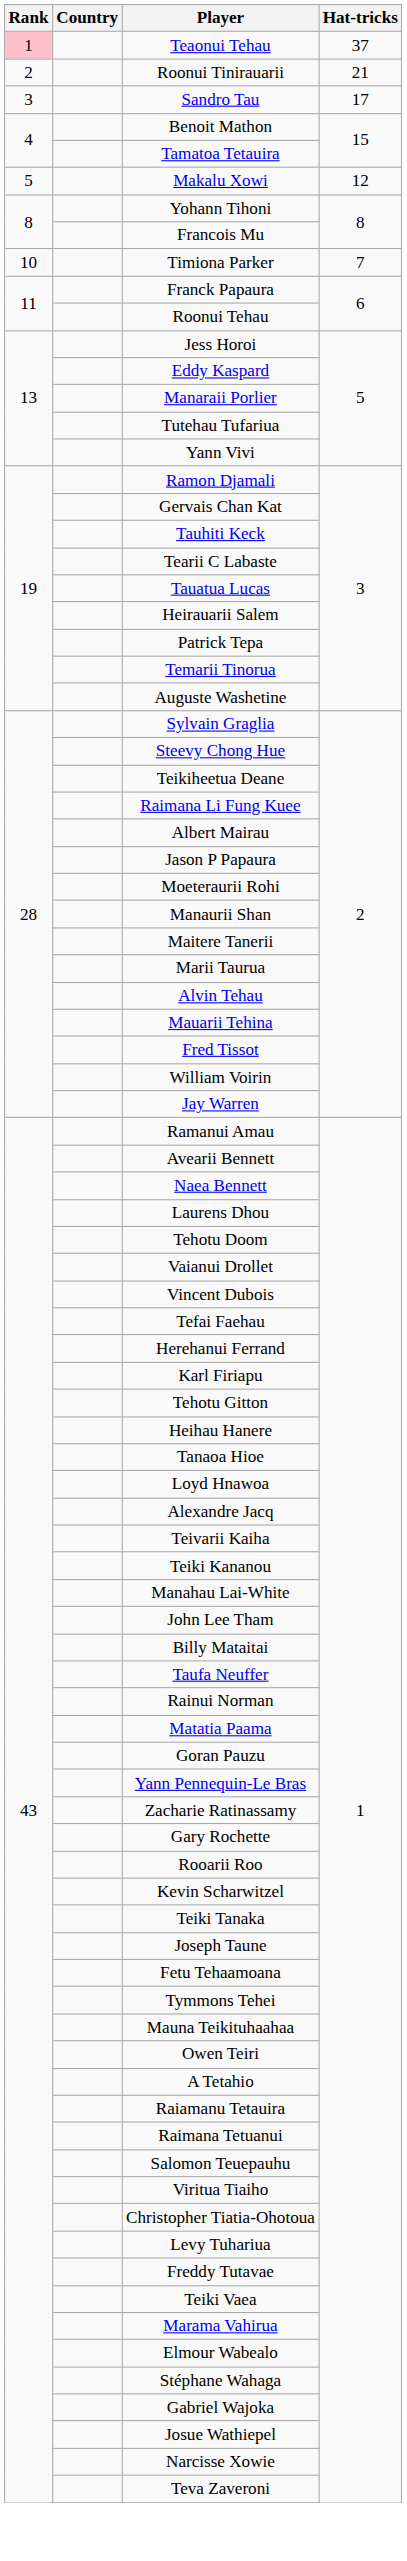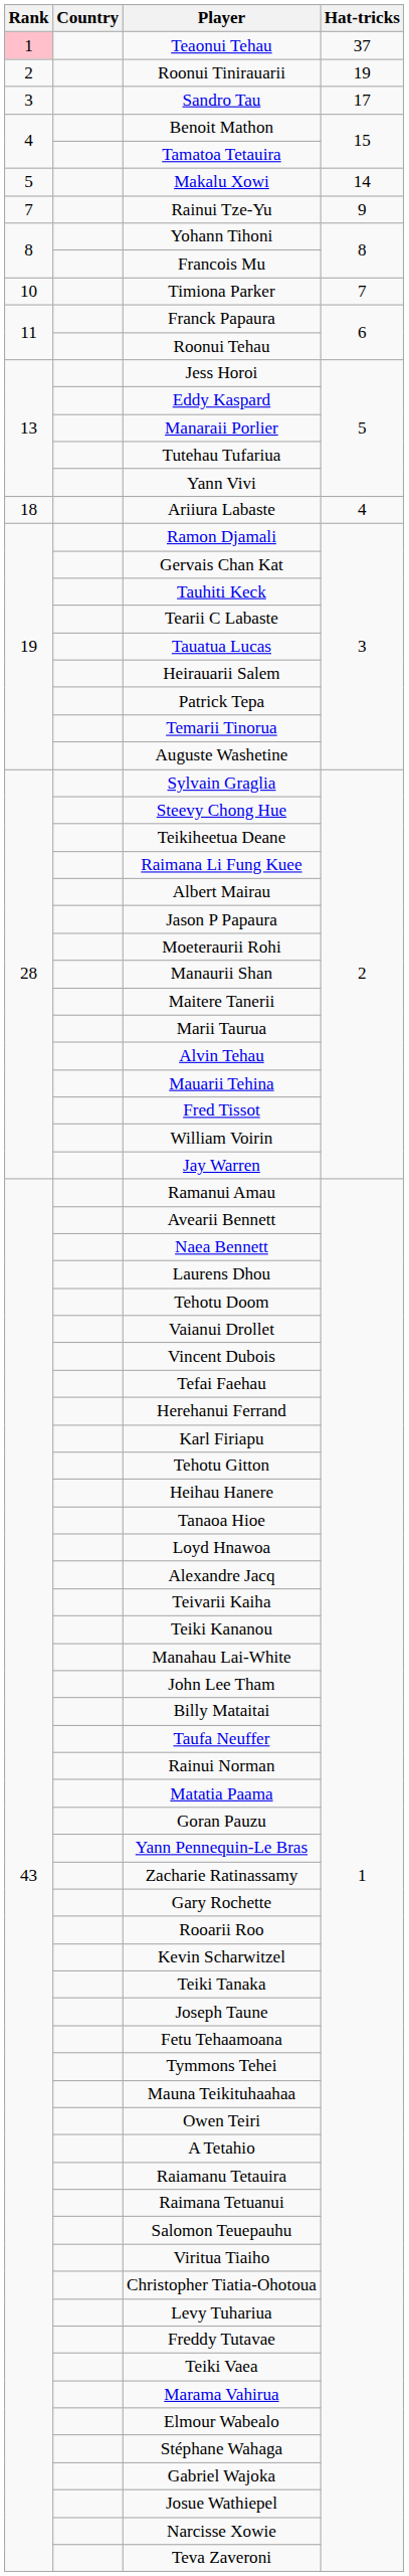 <table class="wikitable" style="text-align:center;">
 <tr>
 <th>Rank</th>
 <th>Country</th>
 <th>Player</th>
 <th>Hat-tricks</th>
 </tr>
 <tr>
 <td style="background: pink;">1</td>
 <td></td>
 <td><a href='#'>Teaonui Tehau</a></td>
 <td>37</td>
 </tr>
 <tr>
 <td>2</td>
 <td></td>
 <td>Roonui Tinirauarii</td>
-<td>21</td>
+<td>19</td>
 </tr>
 <tr>
 <td>3</td>
 <td></td>
 <td><a href='#'>Sandro Tau</a></td>
 <td>17</td>
 </tr>
 <tr>
 <td rowspan=2>4</td>
 <td></td>
 <td>Benoit Mathon</td>
 <td rowspan=2>15</td>
 </tr>
 <tr>
 <td></td>
 <td><a href='#'>Tamatoa Tetauira</a></td>
 </tr>
 <tr>
 <td>5</td>
 <td></td>
 <td><a href='#'>Makalu Xowi</a></td>
-<td>12</td>
+<td>14</td>
+</tr>
+<tr>
+<td>7</td>
+<td></td>
+<td>Rainui Tze-Yu</td>
+<td>9</td>
 </tr>
 <tr>
 <td rowspan=2>8</td>
 <td></td>
 <td>Yohann Tihoni</td>
 <td rowspan=2>8</td>
 </tr>
 <tr>
 <td></td>
 <td>Francois Mu</td>
 </tr>
 <tr>
 <td rowspan=1>10</td>
 <td></td>
 <td>Timiona Parker</td>
 <td rowspan=1>7</td>
 </tr>
 <tr>
 <td rowspan=2>11</td>
 <td></td>
 <td>Franck Papaura</td>
 <td rowspan=2>6</td>
 </tr>
 <tr>
 <td></td>
 <td>Roonui Tehau</td>
 </tr>
 <tr>
 <td rowspan=5>13</td>
 <td></td>
 <td>Jess Horoi</td>
 <td rowspan=5>5</td>
 </tr>
 <tr>
 <td></td>
 <td><a href='#'>Eddy Kaspard</a></td>
 </tr>
 <tr>
 <td></td>
 <td><a href='#'>Manaraii Porlier</a></td>
 </tr>
 <tr>
 <td></td>
 <td>Tutehau Tufariua</td>
 </tr>
 <tr>
 <td></td>
 <td>Yann Vivi</td>
+</tr>
+<tr>
+<td rowspan=1>18</td>
+<td></td>
+<td>Ariiura Labaste</td>
+<td rowspan=1>4</td>
 </tr>
 <tr>
 <td rowspan=9>19</td>
 <td></td>
 <td><a href='#'>Ramon Djamali</a></td>
 <td rowspan=9>3</td>
 </tr>
 <tr>
 <td></td>
 <td>Gervais Chan Kat</td>
 </tr>
 <tr>
 <td></td>
 <td><a href='#'>Tauhiti Keck</a></td>
 </tr>
 <tr>
 <td></td>
 <td>Tearii C Labaste</td>
 </tr>
 <tr>
 <td></td>
 <td><a href='#'>Tauatua Lucas</a></td>
 </tr>
 <tr>
 <td></td>
 <td>Heirauarii Salem</td>
 </tr>
 <tr>
 <td></td>
 <td>Patrick Tepa</td>
 </tr>
 <tr>
 <td></td>
 <td><a href='#'>Temarii Tinorua</a></td>
 </tr>
 <tr>
 <td></td>
 <td>Auguste Washetine</td>
 </tr>
 <tr>
 <td rowspan=15>28</td>
 <td></td>
 <td><a href='#'>Sylvain Graglia</a></td>
 <td rowspan=15>2</td>
 </tr>
 <tr>
 <td></td>
 <td><a href='#'>Steevy Chong Hue</a></td>
 </tr>
 <tr>
 <td></td>
 <td>Teikiheetua Deane</td>
 </tr>
 <tr>
 <td></td>
 <td><a href='#'>Raimana Li Fung Kuee</a></td>
 </tr>
 <tr>
 <td></td>
 <td>Albert Mairau</td>
 </tr>
 <tr>
 <td></td>
 <td>Jason P Papaura</td>
 </tr>
 <tr>
 <td></td>
 <td>Moeteraurii Rohi</td>
 </tr>
 <tr>
 <td></td>
 <td>Manaurii Shan</td>
 </tr>
 <tr>
 <td></td>
 <td>Maitere Tanerii</td>
 </tr>
 <tr>
 <td></td>
 <td>Marii Taurua</td>
 </tr>
 <tr>
 <td></td>
 <td><a href='#'>Alvin Tehau</a></td>
 </tr>
 <tr>
 <td></td>
 <td><a href='#'>Mauarii Tehina</a></td>
 </tr>
 <tr>
 <td></td>
 <td><a href='#'>Fred Tissot</a></td>
 </tr>
 <tr>
 <td></td>
 <td>William Voirin</td>
 </tr>
 <tr>
 <td></td>
 <td><a href='#'>Jay Warren</a></td>
 </tr>
 <tr>
 <td rowspan=60>43</td>
 <td></td>
 <td>Ramanui Amau</td>
 <td rowspan=60>1</td>
 </tr>
 <tr>
 <td></td>
 <td>Avearii Bennett</td>
 </tr>
 <tr>
 <td></td>
 <td><a href='#'>Naea Bennett</a></td>
 </tr>
 <tr>
 <td></td>
 <td>Laurens Dhou</td>
 </tr>
 <tr>
 <td></td>
 <td>Tehotu Doom</td>
 </tr>
 <tr>
 <td></td>
 <td>Vaianui Drollet</td>
 </tr>
 <tr>
 <td></td>
 <td>Vincent Dubois</td>
 </tr>
 <tr>
 <td></td>
 <td>Tefai Faehau</td>
 </tr>
 <tr>
 <td></td>
 <td>Herehanui Ferrand</td>
 </tr>
 <tr>
 <td></td>
 <td>Karl Firiapu</td>
 </tr>
 <tr>
 <td></td>
 <td>Tehotu Gitton</td>
 </tr>
 <tr>
 <td></td>
 <td>Heihau Hanere</td>
 </tr>
 <tr>
 <td></td>
 <td>Tanaoa Hioe</td>
 </tr>
 <tr>
 <td></td>
 <td>Loyd Hnawoa</td>
 </tr>
 <tr>
 <td></td>
 <td>Alexandre Jacq</td>
 </tr>
 <tr>
 <td></td>
 <td>Teivarii Kaiha</td>
 </tr>
 <tr>
 <td></td>
 <td>Teiki Kananou</td>
 </tr>
 <tr>
 <td></td>
 <td>Manahau Lai-White</td>
 </tr>
 <tr>
 <td></td>
 <td>John Lee Tham</td>
 </tr>
 <tr>
 <td></td>
 <td>Billy Mataitai</td>
 </tr>
 <tr>
 <td></td>
 <td><a href='#'>Taufa Neuffer</a></td>
 </tr>
 <tr>
 <td></td>
 <td>Rainui Norman</td>
 </tr>
 <tr>
 <td></td>
 <td><a href='#'>Matatia Paama</a></td>
 </tr>
 <tr>
 <td></td>
 <td>Goran Pauzu</td>
 </tr>
 <tr>
 <td></td>
 <td><a href='#'>Yann Pennequin-Le Bras</a></td>
 </tr>
 <tr>
 <td></td>
 <td>Zacharie Ratinassamy</td>
 </tr>
 <tr>
 <td></td>
 <td>Gary Rochette</td>
 </tr>
 <tr>
 <td></td>
 <td>Rooarii Roo</td>
 </tr>
 <tr>
 <td></td>
 <td>Kevin Scharwitzel</td>
 </tr>
 <tr>
 <td></td>
 <td>Teiki Tanaka</td>
 </tr>
 <tr>
 <td></td>
 <td>Joseph Taune</td>
 </tr>
 <tr>
 <td></td>
 <td>Fetu Tehaamoana</td>
 </tr>
 <tr>
 <td></td>
 <td>Tymmons Tehei</td>
 </tr>
 <tr>
 <td></td>
 <td>Mauna Teikituhaahaa</td>
 </tr>
 <tr>
 <td></td>
 <td>Owen Teiri</td>
 </tr>
 <tr>
 <td></td>
 <td>A Tetahio</td>
 </tr>
 <tr>
 <td></td>
 <td>Raiamanu Tetauira</td>
 </tr>
 <tr>
 <td></td>
 <td>Raimana Tetuanui</td>
 </tr>
 <tr>
 <td></td>
 <td>Salomon Teuepauhu</td>
 </tr>
 <tr>
 <td></td>
 <td>Viritua Tiaiho</td>
 </tr>
 <tr>
 <td></td>
 <td>Christopher Tiatia-Ohotoua</td>
 </tr>
 <tr>
 <td></td>
 <td>Levy Tuhariua</td>
 </tr>
 <tr>
 <td></td>
 <td>Freddy Tutavae</td>
 </tr>
 <tr>
 <td></td>
 <td>Teiki Vaea</td>
 </tr>
 <tr>
 <td></td>
 <td><a href='#'>Marama Vahirua</a></td>
 </tr>
 <tr>
 <td></td>
 <td>Elmour Wabealo</td>
 </tr>
 <tr>
 <td></td>
 <td>Stéphane Wahaga</td>
 </tr>
 <tr>
 <td></td>
 <td>Gabriel Wajoka</td>
 </tr>
 <tr>
 <td></td>
 <td>Josue Wathiepel</td>
 </tr>
 <tr>
 <td></td>
 <td>Narcisse Xowie</td>
 </tr>
 <tr>
 <td></td>
 <td>Teva Zaveroni</td>
 </tr>
 <tr>
 </tr>
 </table>
